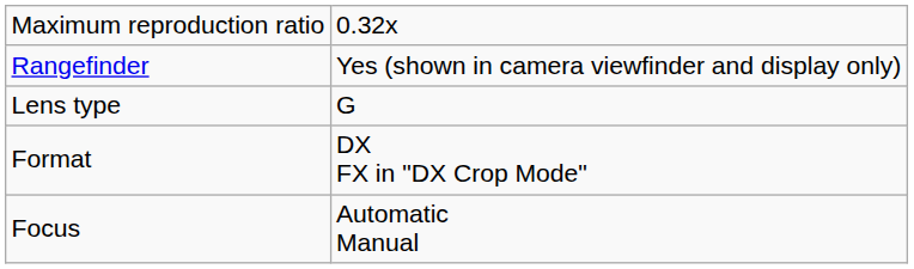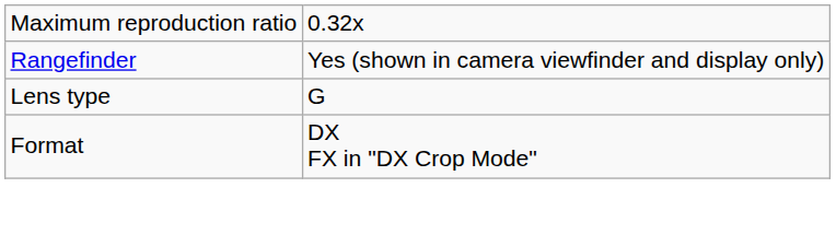 <table class="wikitable">
 <tr>
 <td>Maximum reproduction ratio</td>
 <td>0.32x</td>
 </tr>
 <tr>
 <td><a href='#'>Rangefinder</a></td>
 <td>Yes (shown in camera viewfinder and display only)</td>
 </tr>
 <tr>
 <td>Lens type</td>
 <td>G</td>
 </tr>
 <tr>
 <td>Format</td>
 <td>DX<br>FX in "DX Crop Mode"</td>
 </tr>
-<tr>
-<td>Focus</td>
-<td>Automatic<br>Manual</td>
-</tr>
 </table>
